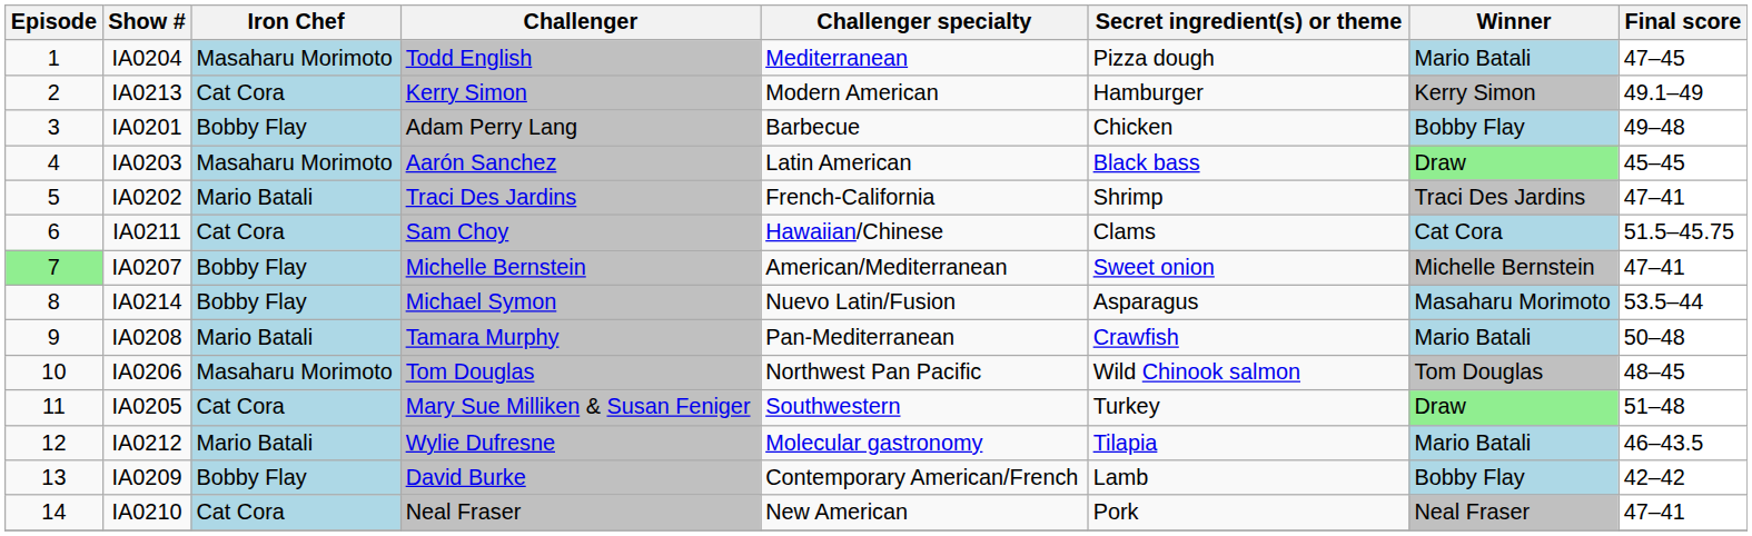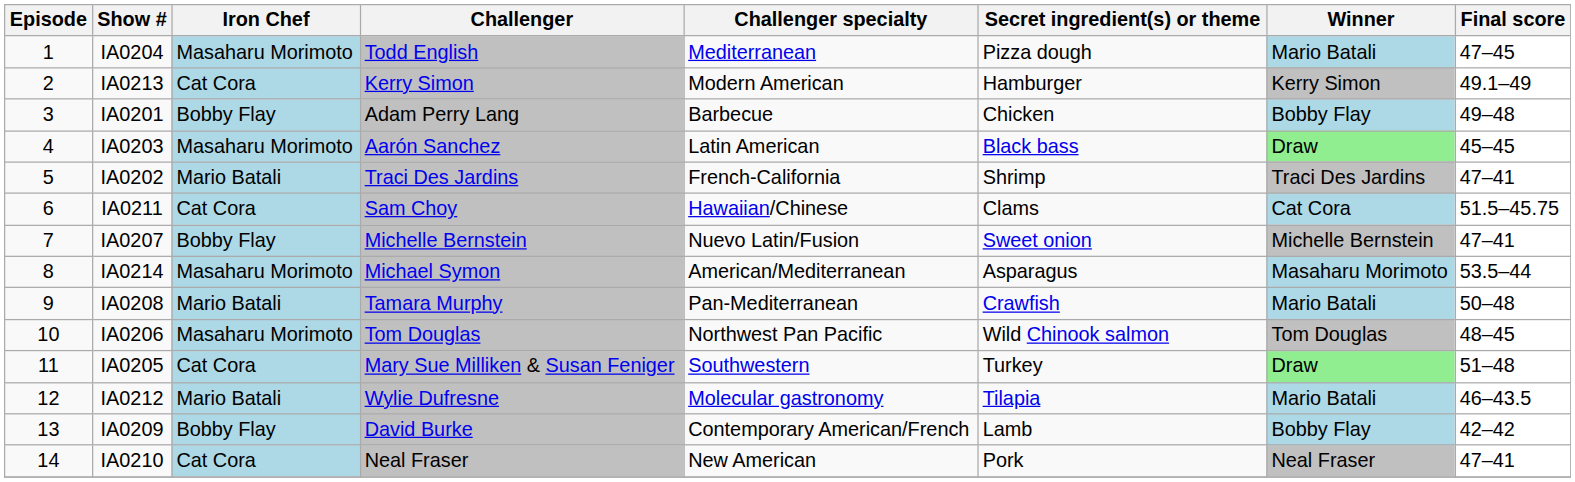 <table class="wikitable sortable" width="100%">
 <tr>
 <th><span>Episode</span></th>
 <th><span>Show #</span></th>
 <th><span>Iron Chef</span></th>
 <th><span>Challenger</span></th>
 <th><span>Challenger specialty</span></th>
 <th><span>Secret ingredient(s) or theme</span></th>
 <th><span>Winner</span></th>
 <th><span>Final score</span></th>
 </tr>
 <tr>
 <td style="text-align:center">1</td>
 <td style="text-align:center">IA0204</td>
 <td style="background:lightblue">Masaharu Morimoto</td>
 <td style="background:silver"><a href='#'>Todd English</a></td>
 <td><a href='#'>Mediterranean</a></td>
 <td>Pizza dough</td>
 <td style="background:lightblue">Mario Batali</td>
 <td style="background:white">47–45</td>
 </tr>
 <tr>
 <td style="text-align:center">2</td>
 <td style="text-align:center">IA0213</td>
 <td style="background:lightblue">Cat Cora</td>
 <td style="background:silver"><a href='#'>Kerry Simon</a></td>
 <td>Modern American</td>
 <td>Hamburger</td>
 <td style="background:silver">Kerry Simon</td>
 <td style="background:white">49.1–49</td>
 </tr>
 <tr>
 <td style="text-align:center">3</td>
 <td style="text-align:center">IA0201</td>
 <td style="background:lightblue">Bobby Flay</td>
 <td style="background:silver">Adam Perry Lang</td>
 <td>Barbecue</td>
 <td>Chicken</td>
 <td style="background:lightblue">Bobby Flay</td>
 <td style="background:white">49–48</td>
 </tr>
 <tr>
 <td style="text-align:center">4</td>
 <td style="text-align:center">IA0203</td>
 <td style="background:lightblue">Masaharu Morimoto</td>
 <td style="background:silver"><a href='#'>Aarón Sanchez</a></td>
 <td>Latin American</td>
 <td><a href='#'>Black bass</a></td>
 <td style="background:lightgreen">Draw</td>
 <td style="background:white">45–45</td>
 </tr>
 <tr>
 <td style="text-align:center">5</td>
 <td style="text-align:center">IA0202</td>
 <td style="background:lightblue">Mario Batali</td>
 <td style="background:silver"><a href='#'>Traci Des Jardins</a></td>
 <td>French-California</td>
 <td>Shrimp</td>
 <td style="background:silver">Traci Des Jardins</td>
 <td style="background:white">47–41</td>
 </tr>
 <tr>
 <td style="text-align:center">6</td>
 <td style="text-align:center">IA0211</td>
 <td style="background:lightblue">Cat Cora</td>
 <td style="background:silver"><a href='#'>Sam Choy</a></td>
 <td><a href='#'>Hawaiian</a>/Chinese</td>
 <td>Clams</td>
 <td style="background:lightblue">Cat Cora</td>
 <td style="background:white">51.5–45.75</td>
 </tr>
 <tr>
-<td style="background: lightgreen; text-align:center">7</td>
+<td style="text-align:center">7</td>
 <td style="text-align:center">IA0207</td>
 <td style="background:lightblue">Bobby Flay</td>
 <td style="background:silver"><a href='#'>Michelle Bernstein</a></td>
-<td>American/Mediterranean</td>
+<td>Nuevo Latin/Fusion</td>
 <td><a href='#'>Sweet onion</a></td>
 <td style="background:silver">Michelle Bernstein</td>
 <td style="background:white">47–41</td>
 </tr>
 <tr>
 <td style="text-align:center">8</td>
 <td style="text-align:center">IA0214</td>
-<td style="background:lightblue">Bobby Flay</td>
+<td style="background:lightblue">Masaharu Morimoto</td>
 <td style="background:silver"><a href='#'>Michael Symon</a></td>
-<td>Nuevo Latin/Fusion</td>
+<td>American/Mediterranean</td>
 <td>Asparagus</td>
 <td style="background:lightblue">Masaharu Morimoto</td>
 <td style="background:white">53.5–44</td>
 </tr>
 <tr>
 <td style="text-align:center">9</td>
 <td style="text-align:center">IA0208</td>
 <td style="background:lightblue">Mario Batali</td>
 <td style="background:silver"><a href='#'>Tamara Murphy</a></td>
 <td>Pan-Mediterranean</td>
 <td><a href='#'>Crawfish</a></td>
 <td style="background:lightblue">Mario Batali</td>
 <td style="background:white">50–48</td>
 </tr>
 <tr>
 <td style="text-align:center">10</td>
 <td style="text-align:center">IA0206</td>
 <td style="background:lightblue">Masaharu Morimoto</td>
 <td style="background:silver"><a href='#'>Tom Douglas</a></td>
 <td>Northwest Pan Pacific</td>
 <td>Wild <a href='#'>Chinook salmon</a></td>
 <td style="background:silver">Tom Douglas</td>
 <td style="background:white">48–45</td>
 </tr>
 <tr>
 <td style="text-align:center">11</td>
 <td style="text-align:center">IA0205</td>
 <td style="background:lightblue">Cat Cora</td>
 <td style="background:silver"><a href='#'>Mary Sue Milliken</a> & <a href='#'>Susan Feniger</a></td>
 <td><a href='#'>Southwestern</a></td>
 <td>Turkey</td>
 <td style="background:lightgreen">Draw</td>
 <td style="background:white">51–48</td>
 </tr>
 <tr>
 <td style="text-align:center">12</td>
 <td style="text-align:center">IA0212</td>
 <td style="background:lightblue">Mario Batali</td>
 <td style="background:silver"><a href='#'>Wylie Dufresne</a></td>
 <td><a href='#'>Molecular gastronomy</a></td>
 <td><a href='#'>Tilapia</a></td>
 <td style="background:lightblue">Mario Batali</td>
 <td style="background:white">46–43.5</td>
 </tr>
 <tr>
 <td style="text-align:center">13</td>
 <td style="text-align:center">IA0209</td>
 <td style="background:lightblue">Bobby Flay</td>
 <td style="background:silver"><a href='#'>David Burke</a></td>
 <td>Contemporary American/French</td>
 <td>Lamb</td>
 <td style="background:lightblue">Bobby Flay</td>
 <td style="background:white">42–42</td>
 </tr>
 <tr>
 <td style="text-align:center">14</td>
 <td style="text-align:center">IA0210</td>
 <td style="background:lightblue">Cat Cora</td>
 <td style="background:silver">Neal Fraser</td>
 <td>New American</td>
 <td>Pork</td>
 <td style="background:silver">Neal Fraser</td>
 <td style="background:white">47–41</td>
 </tr>
 <tr>
 </tr>
 </table>
